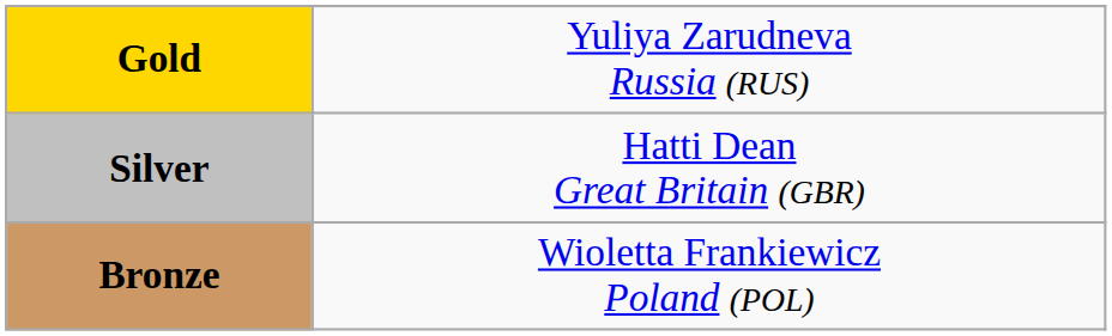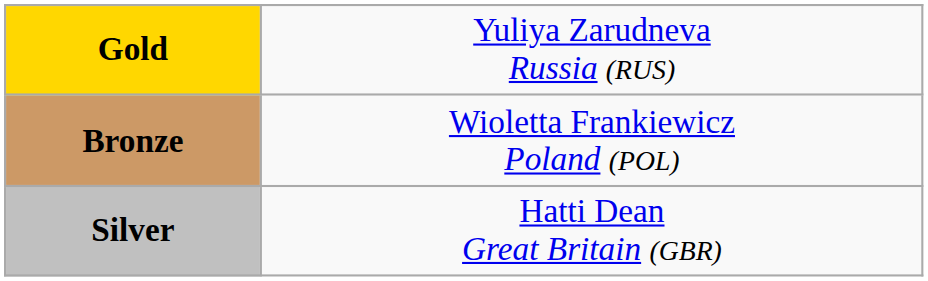 <table class="wikitable" style=" text-align:center; " width="35%">
 <tr>
 <td bgcolor="gold"><strong>Gold</strong></td>
 <td> <a href='#'>Yuliya Zarudneva</a><br><em><a href='#'>Russia</a> <small>(RUS)</small></em></td>
 </tr>
 <tr>
+<td bgcolor="CC9966"><strong>Bronze</strong></td>
+<td> <a href='#'>Wioletta Frankiewicz</a><br><em><a href='#'>Poland</a> <small>(POL)</small></em></td>
+</tr>
+<tr>
 <td bgcolor="silver"><strong>Silver</strong></td>
 <td> <a href='#'>Hatti Dean</a><br><em><a href='#'>Great Britain</a> <small>(GBR)</small></em></td>
 </tr>
-<tr>
-<td bgcolor="CC9966"><strong>Bronze</strong></td>
-<td> <a href='#'>Wioletta Frankiewicz</a><br><em><a href='#'>Poland</a> <small>(POL)</small></em></td>
-</tr>
 </table>
